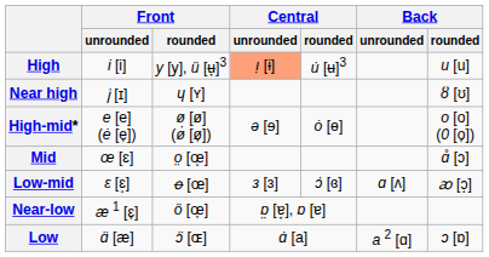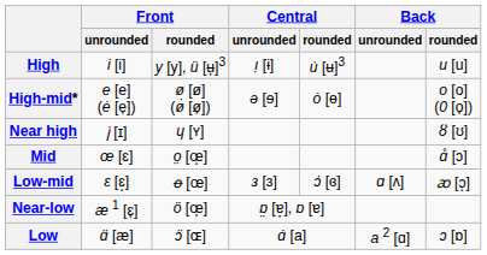 <table class="wikitable Unicode">
 <tr align=center>
 <th rowspan="2"></th>
 <th colspan="2"><a href='#'>Front</a></th>
 <th colspan="2"><a href='#'>Central</a></th>
 <th colspan="2"><a href='#'>Back</a></th>
 </tr>
 <tr align=center>
 <th><small>unrounded</small></th>
 <th><small>rounded</small></th>
 <th><small>unrounded</small></th>
 <th><small>rounded</small></th>
 <th><small>unrounded</small></th>
 <th><small>rounded</small></th>
 </tr>
 <tr align=center>
 <th><a href='#'>High</a></th>
 <td><em>i</em> [i]</td>
 <td><em>y</em> [y], <em>ü</em> [ʉ̟]<sup>3</sup></td>
-<td style="background: lightsalmon;"><em>ı̣</em> [ɨ]</td>
+<td><em>ı̣</em> [ɨ]</td>
 <td><em>u̇</em> [ʉ]<sup>3</sup></td>
 <td></td>
 <td><em>u</em> [u]</td>
+</tr>
+<tr align=center>
+<th><a href='#'>High-mid</a>*</th>
+<td><em>e</em> [e] <br>(<em>ė</em> [e̞])</td>
+<td><em>ø</em> [ø] <br>(<em>ø̇</em> [ø̞])</td>
+<td><em>ə</em> [ɘ]</td>
+<td><em>ȯ</em> [ɵ]</td>
+<td></td>
+<td><em>o</em> [o] <br>(<em>0</em> [o̞])</td>
 </tr>
 <tr align=center>
 <th><a href='#'>Near high</a></th>
 <td><em>ꞁ̇</em> [ɪ]</td>
 <td><em>ɥ</em> [ʏ]</td>
 <td></td>
 <td></td>
 <td></td>
 <td><em>ȣ</em> [ʊ]</td>
-</tr>
-<tr align=center>
-<th><a href='#'>High-mid</a>*</th>
-<td><em>e</em> [e] <br>(<em>ė</em> [e̞])</td>
-<td><em>ø</em> [ø] <br>(<em>ø̇</em> [ø̞])</td>
-<td><em>ə</em> [ɘ]</td>
-<td><em>ȯ</em> [ɵ]</td>
-<td></td>
-<td><em>o</em> [o] <br>(<em>0</em> [o̞])</td>
 </tr>
 <tr align=center>
 <th><a href='#'>Mid</a></th>
 <td><em>œ</em> [ɛ]</td>
 <td><em>o̤</em> [œ̝]</td>
 <td></td>
 <td></td>
 <td></td>
 <td><em>ɑ̊</em> [ɔ]</td>
 </tr>
 <tr align=center>
 <th><a href='#'>Low-mid</a></th>
 <td><em>ɛ</em> [ɛ̝]</td>
 <td><em>ꝋ</em> [œ]</td>
 <td><em>ɜ</em> [ɜ]</td>
 <td><em>ɔ̇</em> [ɞ]</td>
 <td><em>ɑ</em> [ʌ]</td>
 <td><em>ꜵ</em> [ɔ̝]</td>
 </tr>
 <tr align=center>
 <th><a href='#'>Near-low</a></th>
 <td><em>æ</em> <sup>1</sup> [ɛ̞]</td>
 <td><em>ö</em> [œ̞]</td>
 <td colspan=2><em>ɒ̤</em> [ɐ̟], <em>ɒ</em> [ɐ]</td>
 <td></td>
 <td></td>
 </tr>
 <tr align=center>
 <th><a href='#'>Low</a></th>
 <td><em>ɑ̈</em> [æ]</td>
 <td><em>ɔ̈</em> [ɶ]</td>
 <td colspan=2><em>ɑ̇</em> [a]</td>
 <td><em>a</em> <sup>2</sup> [ɑ]</td>
 <td><em>ɔ</em> [ɒ]</td>
 </tr>
 </table>
